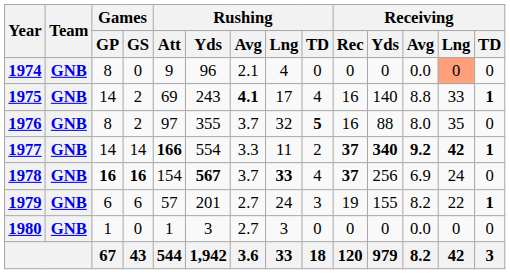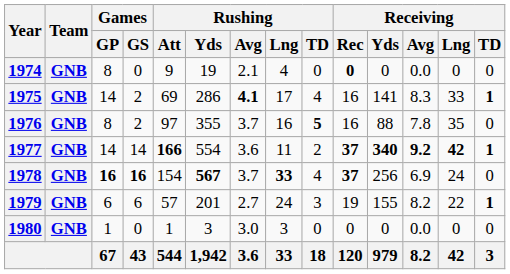 <table class="wikitable" style="text-align:center;">
 <tr>
 <th rowspan="2">Year</th>
 <th rowspan="2">Team</th>
 <th colspan="2">Games</th>
 <th colspan="5">Rushing</th>
 <th colspan="5">Receiving</th>
 </tr>
 <tr>
 <th>GP</th>
 <th>GS</th>
 <th>Att</th>
 <th>Yds</th>
 <th>Avg</th>
 <th>Lng</th>
 <th>TD</th>
 <th>Rec</th>
 <th>Yds</th>
 <th>Avg</th>
 <th>Lng</th>
 <th>TD</th>
 </tr>
 <tr>
 <th><a href='#'>1974</a></th>
 <th><a href='#'>GNB</a></th>
 <td>8</td>
 <td>0</td>
 <td>9</td>
-<td>96</td>
+<td>19</td>
 <td>2.1</td>
 <td>4</td>
 <td>0</td>
-<td>0</td>
+<td><strong>0</strong></td>
 <td>0</td>
 <td>0.0</td>
-<td style="background: lightsalmon;">0</td>
+<td>0</td>
 <td>0</td>
 </tr>
 <tr>
 <th><a href='#'>1975</a></th>
 <th><a href='#'>GNB</a></th>
 <td>14</td>
 <td>2</td>
 <td>69</td>
-<td>243</td>
+<td>286</td>
 <td><strong>4.1</strong></td>
 <td>17</td>
 <td>4</td>
 <td>16</td>
-<td>140</td>
-<td>8.8</td>
+<td>141</td>
+<td>8.3</td>
 <td>33</td>
 <td><strong>1</strong></td>
 </tr>
 <tr>
 <th><a href='#'>1976</a></th>
 <th><a href='#'>GNB</a></th>
 <td>8</td>
 <td>2</td>
 <td>97</td>
 <td>355</td>
 <td>3.7</td>
-<td>32</td>
+<td>16</td>
 <td><strong>5</strong></td>
 <td>16</td>
 <td>88</td>
-<td>8.0</td>
+<td>7.8</td>
 <td>35</td>
 <td>0</td>
 </tr>
 <tr>
 <th><a href='#'>1977</a></th>
 <th><a href='#'>GNB</a></th>
 <td>14</td>
 <td>14</td>
 <td><strong>166</strong></td>
 <td>554</td>
-<td>3.3</td>
+<td>3.6</td>
 <td>11</td>
 <td>2</td>
 <td><strong>37</strong></td>
 <td><strong>340</strong></td>
 <td><strong>9.2</strong></td>
 <td><strong>42</strong></td>
 <td><strong>1</strong></td>
 </tr>
 <tr>
 <th><a href='#'>1978</a></th>
 <th><a href='#'>GNB</a></th>
 <td><strong>16</strong></td>
 <td><strong>16</strong></td>
 <td>154</td>
 <td><strong>567</strong></td>
 <td>3.7</td>
 <td><strong>33</strong></td>
 <td>4</td>
 <td><strong>37</strong></td>
 <td>256</td>
 <td>6.9</td>
 <td>24</td>
 <td>0</td>
 </tr>
 <tr>
 <th><a href='#'>1979</a></th>
 <th><a href='#'>GNB</a></th>
 <td>6</td>
 <td>6</td>
 <td>57</td>
 <td>201</td>
 <td>2.7</td>
 <td>24</td>
 <td>3</td>
 <td>19</td>
 <td>155</td>
 <td>8.2</td>
 <td>22</td>
 <td><strong>1</strong></td>
 </tr>
 <tr>
 <th><a href='#'>1980</a></th>
 <th><a href='#'>GNB</a></th>
 <td>1</td>
 <td>0</td>
 <td>1</td>
 <td>3</td>
-<td>2.7</td>
+<td>3.0</td>
 <td>3</td>
 <td>0</td>
 <td>0</td>
 <td>0</td>
 <td>0.0</td>
 <td>0</td>
 <td>0</td>
 </tr>
 <tr>
 <th colspan="2"></th>
 <th>67</th>
 <th>43</th>
 <th>544</th>
 <th>1,942</th>
 <th>3.6</th>
 <th>33</th>
 <th>18</th>
 <th>120</th>
 <th>979</th>
 <th>8.2</th>
 <th>42</th>
 <th>3</th>
 </tr>
 </table>
